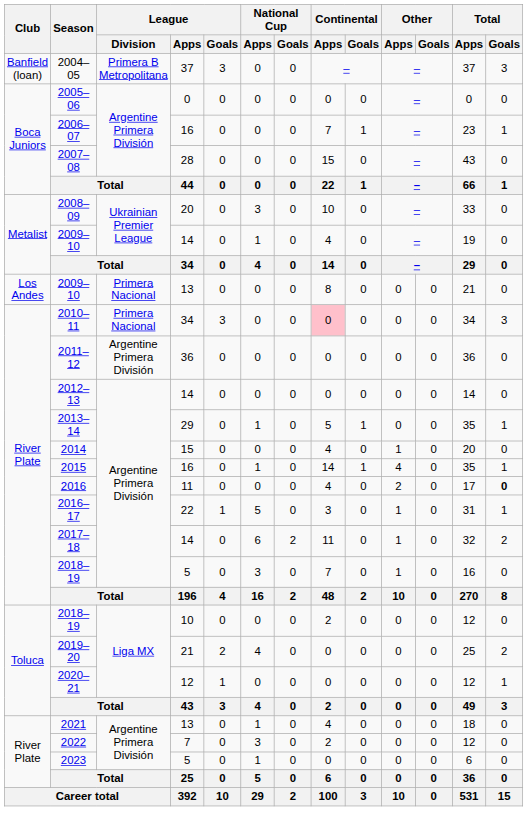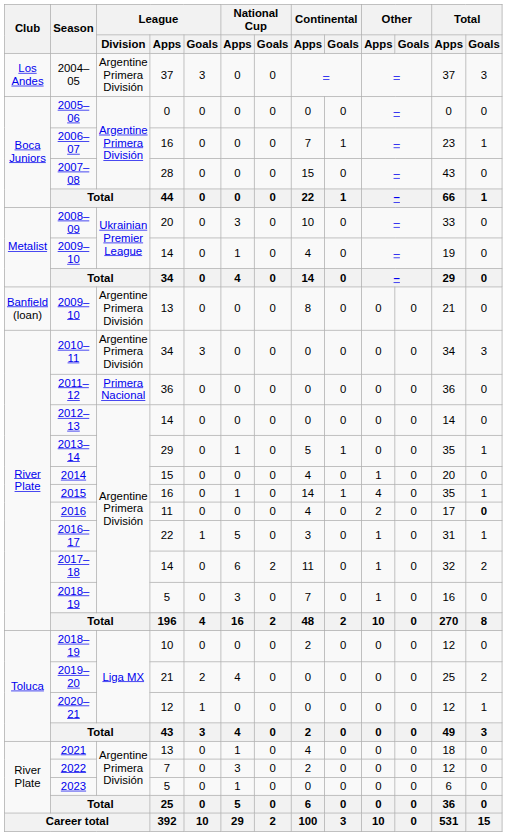 <table class="wikitable" style="text-align:center">
 <tr>
 <th rowspan="2">Club</th>
 <th rowspan="2">Season</th>
 <th colspan="3">League</th>
 <th colspan="2">National Cup</th>
 <th colspan="2">Continental</th>
 <th colspan="2">Other</th>
 <th colspan="2">Total</th>
 </tr>
 <tr>
 <th>Division</th>
 <th>Apps</th>
 <th>Goals</th>
 <th>Apps</th>
 <th>Goals</th>
 <th>Apps</th>
 <th>Goals</th>
 <th>Apps</th>
 <th>Goals</th>
 <th>Apps</th>
 <th>Goals</th>
 </tr>
 <tr>
-<td><a href='#'>Banfield</a> (loan)</td>
+<td><a href='#'>Los Andes</a></td>
 <td>2004–05</td>
-<td><a href='#'>Primera B Metropolitana</a></td>
+<td>Argentine Primera División</td>
 <td>37</td>
 <td>3</td>
 <td>0</td>
 <td>0</td>
 <td colspan="2"><a href='#'>–</a></td>
 <td colspan="2"><a href='#'>–</a></td>
 <td>37</td>
 <td>3</td>
 </tr>
 <tr>
 <td rowspan="4"><a href='#'>Boca Juniors</a></td>
 <td><a href='#'>2005–06</a></td>
 <td rowspan="3"><a href='#'>Argentine Primera División</a></td>
 <td>0</td>
 <td>0</td>
 <td>0</td>
 <td>0</td>
 <td>0</td>
 <td>0</td>
 <td colspan="2"><a href='#'>–</a></td>
 <td>0</td>
 <td>0</td>
 </tr>
 <tr>
 <td><a href='#'>2006–07</a></td>
 <td>16</td>
 <td>0</td>
 <td>0</td>
 <td>0</td>
 <td>7</td>
 <td>1</td>
 <td colspan="2"><a href='#'>–</a></td>
 <td>23</td>
 <td>1</td>
 </tr>
 <tr>
 <td><a href='#'>2007–08</a></td>
 <td>28</td>
 <td>0</td>
 <td>0</td>
 <td>0</td>
 <td>15</td>
 <td>0</td>
 <td colspan="2"><a href='#'>–</a></td>
 <td>43</td>
 <td>0</td>
 </tr>
 <tr>
 <th colspan="2">Total</th>
 <th>44</th>
 <th>0</th>
 <th>0</th>
 <th>0</th>
 <th>22</th>
 <th>1</th>
 <th colspan="2"><a href='#'>–</a></th>
 <th>66</th>
 <th>1</th>
 </tr>
 <tr>
 <td rowspan="3"><a href='#'>Metalist</a></td>
 <td><a href='#'>2008–09</a></td>
 <td rowspan="2"><a href='#'>Ukrainian Premier League</a></td>
 <td>20</td>
 <td>0</td>
 <td>3</td>
 <td>0</td>
 <td>10</td>
 <td>0</td>
 <td colspan="2"><a href='#'>–</a></td>
 <td>33</td>
 <td>0</td>
 </tr>
 <tr>
 <td><a href='#'>2009–10</a></td>
 <td>14</td>
 <td>0</td>
 <td>1</td>
 <td>0</td>
 <td>4</td>
 <td>0</td>
 <td colspan="2"><a href='#'>–</a></td>
 <td>19</td>
 <td>0</td>
 </tr>
 <tr>
 <th colspan="2">Total</th>
 <th>34</th>
 <th>0</th>
 <th>4</th>
 <th>0</th>
 <th>14</th>
 <th>0</th>
 <th colspan="2"><a href='#'>–</a></th>
 <th>29</th>
 <th>0</th>
 </tr>
 <tr>
-<td><a href='#'>Los Andes</a></td>
+<td><a href='#'>Banfield</a> (loan)</td>
 <td><a href='#'>2009–10</a></td>
-<td><a href='#'>Primera Nacional</a></td>
+<td>Argentine Primera División</td>
 <td>13</td>
 <td>0</td>
 <td>0</td>
 <td>0</td>
 <td>8</td>
 <td>0</td>
 <td>0</td>
 <td>0</td>
 <td>21</td>
 <td>0</td>
 </tr>
 <tr>
 <td rowspan="11"><a href='#'>River Plate</a></td>
 <td><a href='#'>2010–11</a></td>
-<td><a href='#'>Primera Nacional</a></td>
+<td>Argentine Primera División</td>
 <td>34</td>
 <td>3</td>
 <td>0</td>
 <td>0</td>
-<td style="background: pink;">0</td>
+<td>0</td>
 <td>0</td>
 <td>0</td>
 <td>0</td>
 <td>34</td>
 <td>3</td>
 </tr>
 <tr>
 <td><a href='#'>2011–12</a></td>
-<td>Argentine Primera División</td>
+<td><a href='#'>Primera Nacional</a></td>
 <td>36</td>
 <td>0</td>
 <td>0</td>
 <td>0</td>
 <td>0</td>
 <td>0</td>
 <td>0</td>
 <td>0</td>
 <td>36</td>
 <td>0</td>
 </tr>
 <tr>
 <td><a href='#'>2012–13</a></td>
 <td rowspan="8">Argentine Primera División</td>
 <td>14</td>
 <td>0</td>
 <td>0</td>
 <td>0</td>
 <td>0</td>
 <td>0</td>
 <td>0</td>
 <td>0</td>
 <td>14</td>
 <td>0</td>
 </tr>
 <tr>
 <td><a href='#'>2013–14</a></td>
 <td>29</td>
 <td>0</td>
 <td>1</td>
 <td>0</td>
 <td>5</td>
 <td>1</td>
 <td>0</td>
 <td>0</td>
 <td>35</td>
 <td>1</td>
 </tr>
 <tr>
 <td><a href='#'>2014</a></td>
 <td>15</td>
 <td>0</td>
 <td>0</td>
 <td>0</td>
 <td>4</td>
 <td>0</td>
 <td>1</td>
 <td>0</td>
 <td>20</td>
 <td>0</td>
 </tr>
 <tr>
 <td><a href='#'>2015</a></td>
 <td>16</td>
 <td>0</td>
 <td>1</td>
 <td>0</td>
 <td>14</td>
 <td>1</td>
 <td>4</td>
 <td>0</td>
 <td>35</td>
 <td>1</td>
 </tr>
 <tr>
 <td><a href='#'>2016</a></td>
 <td>11</td>
 <td>0</td>
 <td>0</td>
 <td>0</td>
 <td>4</td>
 <td>0</td>
 <td>2</td>
 <td>0</td>
 <td>17</td>
 <td><strong>0</strong></td>
 </tr>
 <tr>
 <td><a href='#'>2016–17</a></td>
 <td>22</td>
 <td>1</td>
 <td>5</td>
 <td>0</td>
 <td>3</td>
 <td>0</td>
 <td>1</td>
 <td>0</td>
 <td>31</td>
 <td>1</td>
 </tr>
 <tr>
 <td><a href='#'>2017–18</a></td>
 <td>14</td>
 <td>0</td>
 <td>6</td>
 <td>2</td>
 <td>11</td>
 <td>0</td>
 <td>1</td>
 <td>0</td>
 <td>32</td>
 <td>2</td>
 </tr>
 <tr>
 <td><a href='#'>2018–19</a></td>
 <td>5</td>
 <td>0</td>
 <td>3</td>
 <td>0</td>
 <td>7</td>
 <td>0</td>
 <td>1</td>
 <td>0</td>
 <td>16</td>
 <td>0</td>
 </tr>
 <tr>
 <th colspan="2">Total</th>
 <th>196</th>
 <th>4</th>
 <th>16</th>
 <th>2</th>
 <th>48</th>
 <th>2</th>
 <th>10</th>
 <th>0</th>
 <th>270</th>
 <th>8</th>
 </tr>
 <tr>
 <td rowspan="4"><a href='#'>Toluca</a></td>
 <td><a href='#'>2018–19</a></td>
 <td rowspan="3"><a href='#'>Liga MX</a></td>
 <td>10</td>
 <td>0</td>
 <td>0</td>
 <td>0</td>
 <td>2</td>
 <td>0</td>
 <td>0</td>
 <td>0</td>
 <td>12</td>
 <td>0</td>
 </tr>
 <tr>
 <td><a href='#'>2019–20</a></td>
 <td>21</td>
 <td>2</td>
 <td>4</td>
 <td>0</td>
 <td>0</td>
 <td>0</td>
 <td>0</td>
 <td>0</td>
 <td>25</td>
 <td>2</td>
 </tr>
 <tr>
 <td><a href='#'>2020–21</a></td>
 <td>12</td>
 <td>1</td>
 <td>0</td>
 <td>0</td>
 <td>0</td>
 <td>0</td>
 <td>0</td>
 <td>0</td>
 <td>12</td>
 <td>1</td>
 </tr>
 <tr>
 <th colspan="2">Total</th>
 <th>43</th>
 <th>3</th>
 <th>4</th>
 <th>0</th>
 <th>2</th>
 <th>0</th>
 <th>0</th>
 <th>0</th>
 <th>49</th>
 <th>3</th>
 </tr>
 <tr>
 <td rowspan="4">River Plate</td>
 <td><a href='#'>2021</a></td>
 <td rowspan="3">Argentine Primera División</td>
 <td>13</td>
 <td>0</td>
 <td>1</td>
 <td>0</td>
 <td>4</td>
 <td>0</td>
 <td>0</td>
 <td>0</td>
 <td>18</td>
 <td>0</td>
 </tr>
 <tr>
 <td><a href='#'>2022</a></td>
 <td>7</td>
 <td>0</td>
 <td>3</td>
 <td>0</td>
 <td>2</td>
 <td>0</td>
 <td>0</td>
 <td>0</td>
 <td>12</td>
 <td>0</td>
 </tr>
 <tr>
 <td><a href='#'>2023</a></td>
 <td>5</td>
 <td>0</td>
 <td>1</td>
 <td>0</td>
 <td>0</td>
 <td>0</td>
 <td>0</td>
 <td>0</td>
 <td>6</td>
 <td>0</td>
 </tr>
 <tr>
 <th colspan="2">Total</th>
 <th>25</th>
 <th>0</th>
 <th>5</th>
 <th>0</th>
 <th>6</th>
 <th>0</th>
 <th>0</th>
 <th>0</th>
 <th>36</th>
 <th>0</th>
 </tr>
 <tr>
 <th colspan="3">Career total</th>
 <th>392</th>
 <th>10</th>
 <th>29</th>
 <th>2</th>
 <th>100</th>
 <th>3</th>
 <th>10</th>
 <th>0</th>
 <th>531</th>
 <th>15</th>
 </tr>
 </table>
